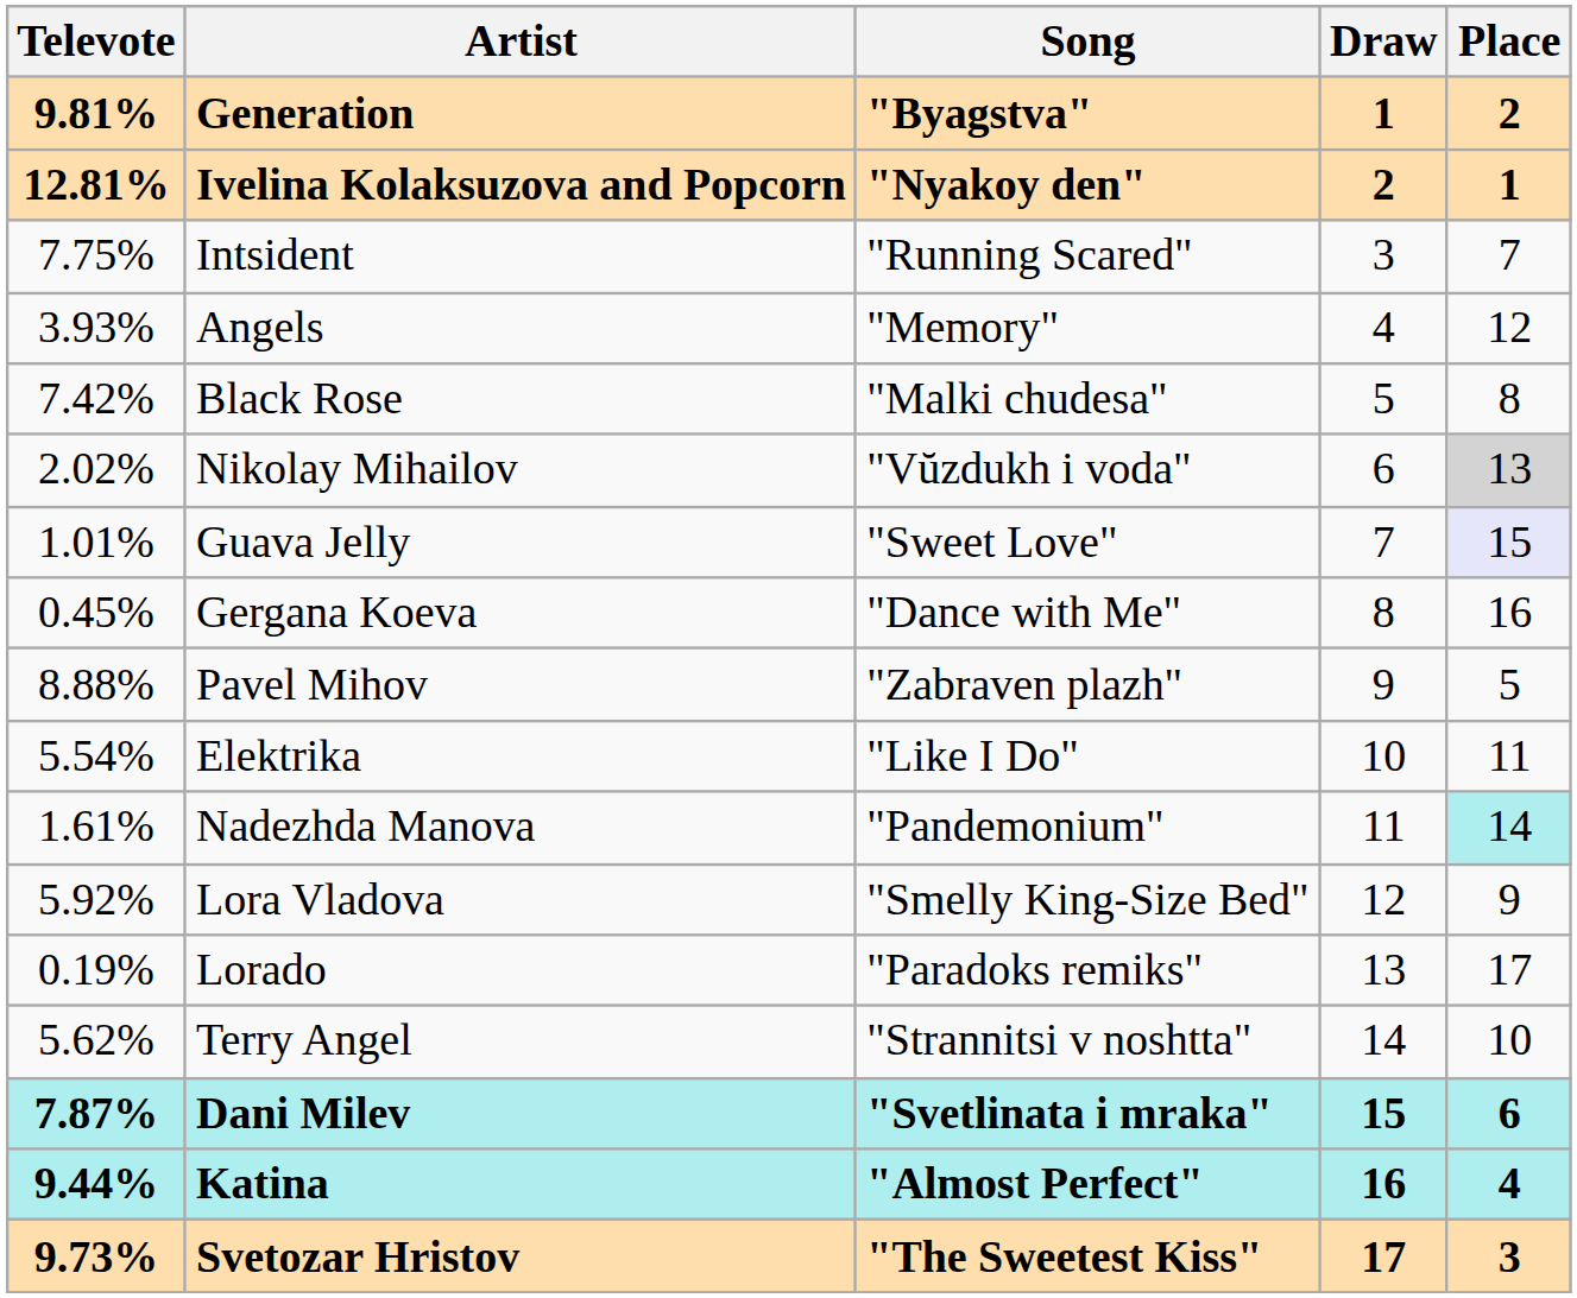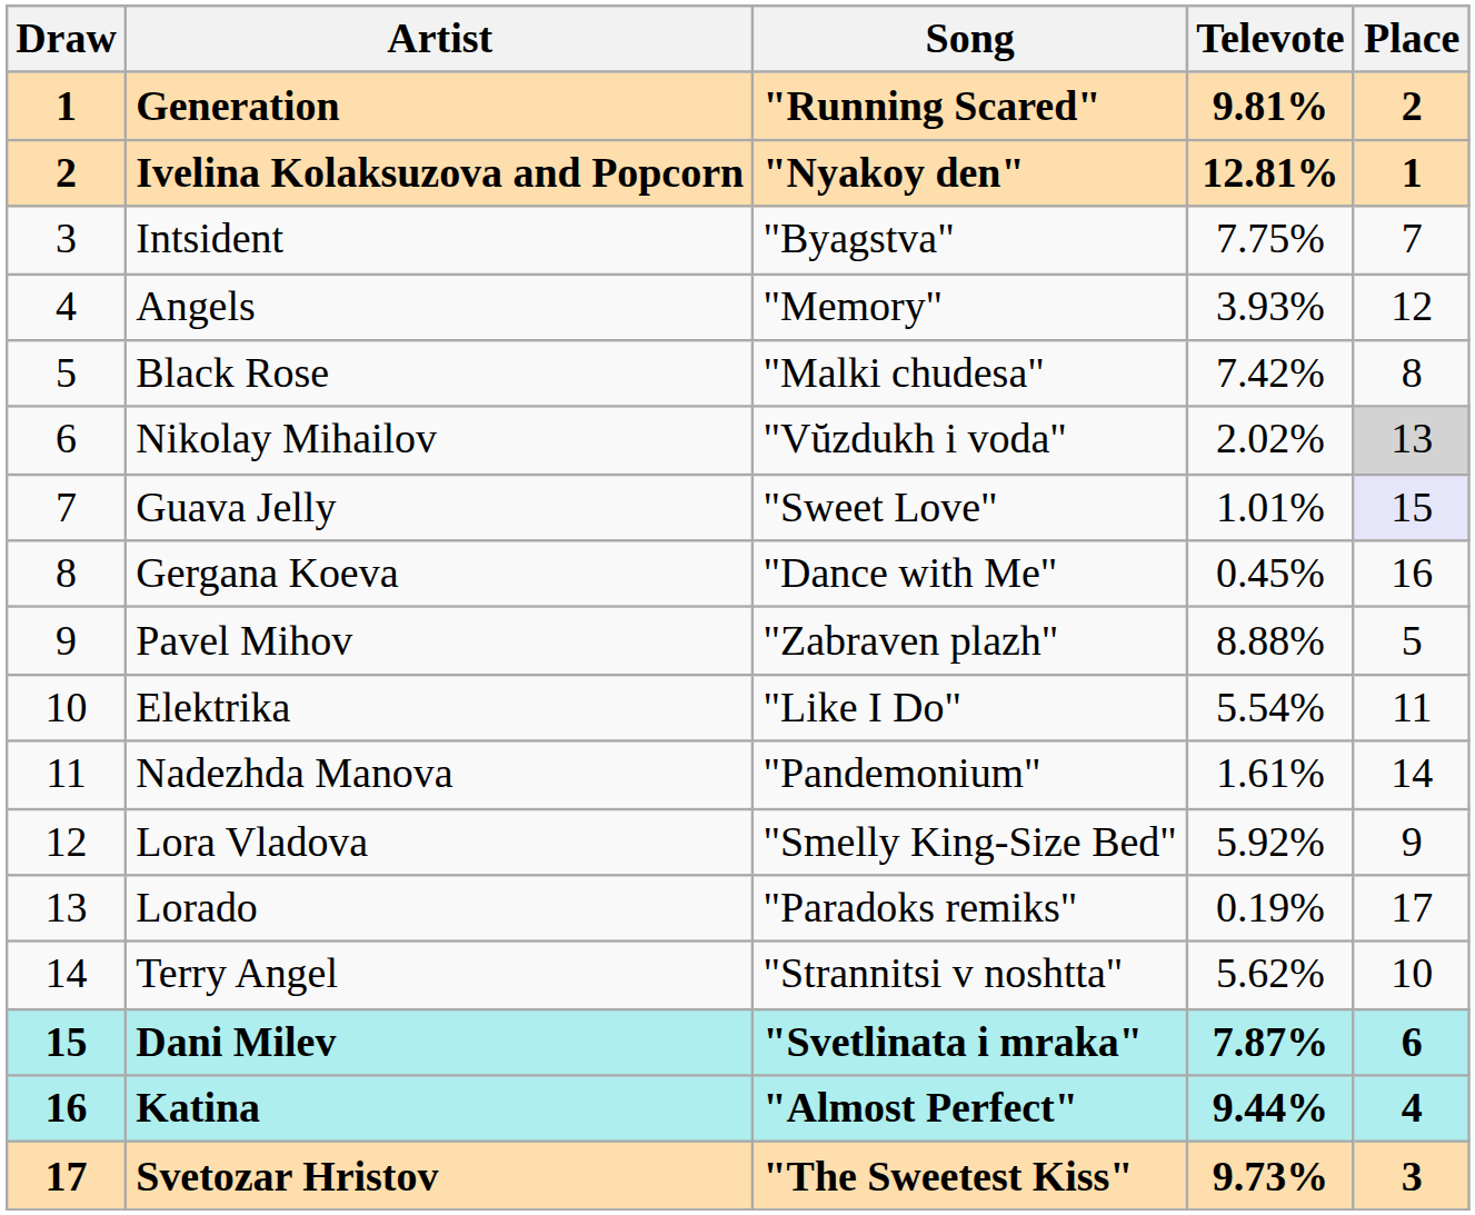 <table class="sortable wikitable" style="margin: 1em auto 1em auto; text-align:center">
 <tr bgcolor="#CCCCCC">
-<th>Televote</th>
+<th>Draw</th>
 <th>Artist</th>
 <th>Song</th>
-<th>Draw</th>
+<th>Televote</th>
 <th>Place</th>
 </tr>
 <tr style="font-weight:bold; background:navajowhite;">
+<td>1</td>
+<td align="left">Generation</td>
+<td align="left">"Running Scared"</td>
 <td>9.81%</td>
-<td align="left">Generation</td>
-<td align="left">"Byagstva"</td>
-<td>1</td>
 <td>2</td>
 </tr>
 <tr style="font-weight:bold; background:navajowhite;">
-<td>12.81%</td>
+<td>2</td>
 <td align="left">Ivelina Kolaksuzova and Popcorn</td>
 <td align="left">"Nyakoy den"</td>
-<td>2</td>
+<td>12.81%</td>
 <td>1</td>
 </tr>
 <tr>
+<td>3</td>
+<td align="left">Intsident</td>
+<td align="left">"Byagstva"</td>
 <td>7.75%</td>
-<td align="left">Intsident</td>
-<td align="left">"Running Scared"</td>
-<td>3</td>
 <td>7</td>
 </tr>
 <tr>
-<td>3.93%</td>
+<td>4</td>
 <td align="left">Angels</td>
 <td align="left">"Memory"</td>
-<td>4</td>
+<td>3.93%</td>
 <td>12</td>
 </tr>
 <tr>
-<td>7.42%</td>
+<td>5</td>
 <td align="left">Black Rose</td>
 <td align="left">"Malki chudesa"</td>
-<td>5</td>
+<td>7.42%</td>
 <td>8</td>
 </tr>
 <tr>
-<td>2.02%</td>
+<td>6</td>
 <td align="left">Nikolay Mihailov</td>
 <td align="left">"Vŭzdukh i voda"</td>
-<td>6</td>
+<td>2.02%</td>
 <td style="background: lightgrey;">13</td>
 </tr>
 <tr>
-<td>1.01%</td>
+<td>7</td>
 <td align="left">Guava Jelly</td>
 <td align="left">"Sweet Love"</td>
-<td>7</td>
+<td>1.01%</td>
 <td style="background: lavender;">15</td>
 </tr>
 <tr>
-<td>0.45%</td>
+<td>8</td>
 <td align="left">Gergana Koeva</td>
 <td align="left">"Dance with Me"</td>
-<td>8</td>
+<td>0.45%</td>
 <td>16</td>
 </tr>
 <tr>
-<td>8.88%</td>
+<td>9</td>
 <td align="left">Pavel Mihov</td>
 <td align="left">"Zabraven plazh"</td>
-<td>9</td>
+<td>8.88%</td>
 <td>5</td>
 </tr>
 <tr>
-<td>5.54%</td>
+<td>10</td>
 <td align="left">Elektrika</td>
 <td align="left">"Like I Do"</td>
-<td>10</td>
+<td>5.54%</td>
 <td>11</td>
 </tr>
 <tr>
-<td>1.61%</td>
+<td>11</td>
 <td align="left">Nadezhda Manova</td>
 <td align="left">"Pandemonium"</td>
-<td>11</td>
-<td style="background: paleturquoise;">14</td>
+<td>1.61%</td>
+<td>14</td>
 </tr>
 <tr>
-<td>5.92%</td>
+<td>12</td>
 <td align="left">Lora Vladova</td>
 <td align="left">"Smelly King-Size Bed"</td>
-<td>12</td>
+<td>5.92%</td>
 <td>9</td>
 </tr>
 <tr>
-<td>0.19%</td>
+<td>13</td>
 <td align="left">Lorado</td>
 <td align="left">"Paradoks remiks"</td>
-<td>13</td>
+<td>0.19%</td>
 <td>17</td>
 </tr>
 <tr>
-<td>5.62%</td>
+<td>14</td>
 <td align="left">Terry Angel</td>
 <td align="left">"Strannitsi v noshtta"</td>
-<td>14</td>
+<td>5.62%</td>
 <td>10</td>
 </tr>
 <tr style="font-weight:bold; background:paleturquoise;">
-<td>7.87%</td>
+<td>15</td>
 <td align="left">Dani Milev</td>
 <td align="left">"Svetlinata i mraka"</td>
-<td>15</td>
+<td>7.87%</td>
 <td>6</td>
 </tr>
 <tr style="font-weight:bold; background:paleturquoise;">
-<td>9.44%</td>
+<td>16</td>
 <td align="left">Katina</td>
 <td align="left">"Almost Perfect"</td>
-<td>16</td>
+<td>9.44%</td>
 <td>4</td>
 </tr>
 <tr style="font-weight:bold; background:navajowhite;">
-<td>9.73%</td>
+<td>17</td>
 <td align="left">Svetozar Hristov</td>
 <td align="left">"The Sweetest Kiss"</td>
-<td>17</td>
+<td>9.73%</td>
 <td>3</td>
 </tr>
 </table>
